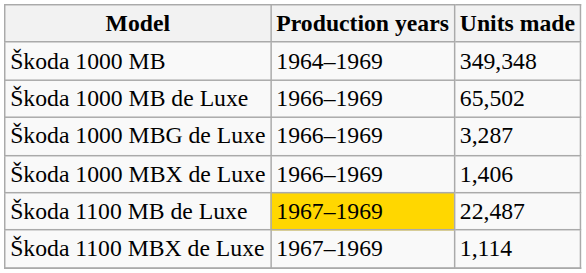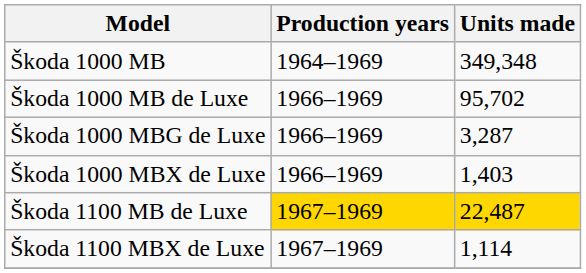 <table class="wikitable" align=center>
 <tr>
 <th><strong>Model</strong></th>
 <th><strong>Production years</strong></th>
 <th><strong>Units made </strong></th>
 </tr>
 <tr>
 <td>Škoda 1000 MB</td>
 <td>1964–1969</td>
 <td>349,348</td>
 </tr>
 <tr>
 <td>Škoda 1000 MB de Luxe</td>
 <td>1966–1969</td>
-<td>65,502</td>
+<td>95,702</td>
 </tr>
 <tr>
 <td>Škoda 1000 MBG de Luxe</td>
 <td>1966–1969</td>
 <td>3,287</td>
 </tr>
 <tr>
 <td>Škoda 1000 MBX de Luxe</td>
 <td>1966–1969</td>
-<td>1,406</td>
+<td>1,403</td>
 </tr>
 <tr>
 <td>Škoda 1100 MB de Luxe</td>
 <td style="background: gold;">1967–1969</td>
-<td>22,487</td>
+<td style="background: gold;">22,487</td>
 </tr>
 <tr>
 <td>Škoda 1100 MBX de Luxe</td>
 <td>1967–1969</td>
 <td>1,114</td>
 </tr>
 <tr>
 </tr>
 </table>
